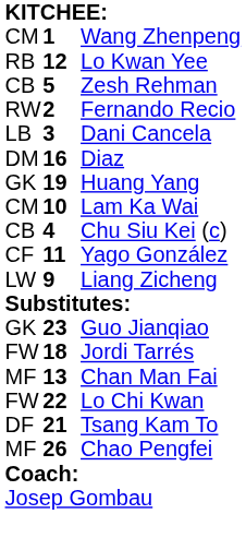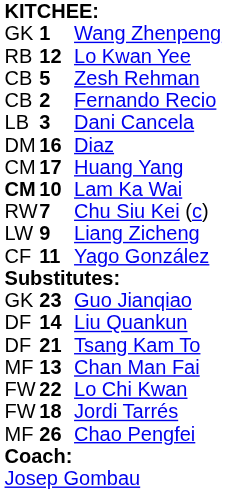 <table style="font-size: 90%" cellspacing="0" cellpadding="0" align=center>
 <tr>
 <td colspan="4"><strong>KITCHEE:</strong></td>
 </tr>
 <tr>
 <th width="25"></th>
 <th width="25"></th>
 </tr>
 <tr>
-<td>CM</td>
+<td>GK</td>
 <td><strong>1</strong></td>
 <td> <a href='#'>Wang Zhenpeng</a></td>
 </tr>
 <tr>
 <td>RB</td>
 <td><strong>12</strong></td>
 <td> <a href='#'>Lo Kwan Yee</a></td>
 <td></td>
 </tr>
 <tr>
 <td>CB</td>
 <td><strong>5</strong></td>
 <td> <a href='#'>Zesh Rehman</a></td>
 </tr>
 <tr>
-<td>RW</td>
+<td>CB</td>
 <td><strong>2</strong></td>
 <td> <a href='#'>Fernando Recio</a></td>
 </tr>
 <tr>
 <td>LB</td>
 <td><strong>3</strong></td>
 <td> <a href='#'>Dani Cancela</a></td>
 </tr>
 <tr>
 <td>DM</td>
 <td><strong>16</strong></td>
 <td> <a href='#'>Diaz</a></td>
 <td></td>
 <td></td>
 </tr>
 <tr>
-<td>GK</td>
-<td><strong>19</strong></td>
+<td>CM</td>
+<td><strong>17</strong></td>
 <td> <a href='#'>Huang Yang</a></td>
 </tr>
 <tr>
-<td>CM</td>
+<td><strong>CM</strong></td>
 <td><strong>10</strong></td>
 <td> <a href='#'>Lam Ka Wai</a></td>
 </tr>
 <tr>
-<td>CB</td>
-<td><strong>4</strong></td>
+<td>RW</td>
+<td><strong>7</strong></td>
 <td> <a href='#'>Chu Siu Kei</a> (<a href='#'>c</a>)</td>
+<td></td>
+</tr>
+<tr>
+<td>LW</td>
+<td><strong>9</strong></td>
+<td> <a href='#'>Liang Zicheng</a></td>
+<td></td>
 <td></td>
 </tr>
 <tr>
 <td>CF</td>
 <td><strong>11</strong></td>
 <td> <a href='#'>Yago González</a></td>
-<td></td>
-<td></td>
-</tr>
-<tr>
-<td>LW</td>
-<td><strong>9</strong></td>
-<td> <a href='#'>Liang Zicheng</a></td>
 <td></td>
 <td></td>
 </tr>
 <tr>
 <td colspan=4><strong>Substitutes:</strong></td>
 </tr>
 <tr>
 <td>GK</td>
 <td><strong>23</strong></td>
 <td> <a href='#'>Guo Jianqiao</a></td>
 </tr>
 <tr>
-<td>FW</td>
-<td><strong>18</strong></td>
-<td> <a href='#'>Jordi Tarrés</a></td>
+<td>DF</td>
+<td><strong>14</strong></td>
+<td> <a href='#'>Liu Quankun</a></td>
+<td></td>
+<td></td>
+</tr>
+<tr>
+<td>DF</td>
+<td><strong>21</strong></td>
+<td> <a href='#'>Tsang Kam To</a></td>
 <td></td>
 <td></td>
 </tr>
 <tr>
 <td>MF</td>
 <td><strong>13</strong></td>
 <td> <a href='#'>Chan Man Fai</a></td>
 <td></td>
 </tr>
 <tr>
 <td>FW</td>
 <td><strong>22</strong></td>
 <td> <a href='#'>Lo Chi Kwan</a></td>
 </tr>
 <tr>
-<td>DF</td>
-<td><strong>21</strong></td>
-<td> <a href='#'>Tsang Kam To</a></td>
+<td>FW</td>
+<td><strong>18</strong></td>
+<td> <a href='#'>Jordi Tarrés</a></td>
 <td></td>
 <td></td>
 </tr>
 <tr>
 <td>MF</td>
 <td><strong>26</strong></td>
 <td> <a href='#'>Chao Pengfei</a></td>
 </tr>
 <tr>
 <td colspan=4><strong>Coach:</strong></td>
 </tr>
 <tr>
 <td colspan="4"> <a href='#'>Josep Gombau</a></td>
 </tr>
 </table>
